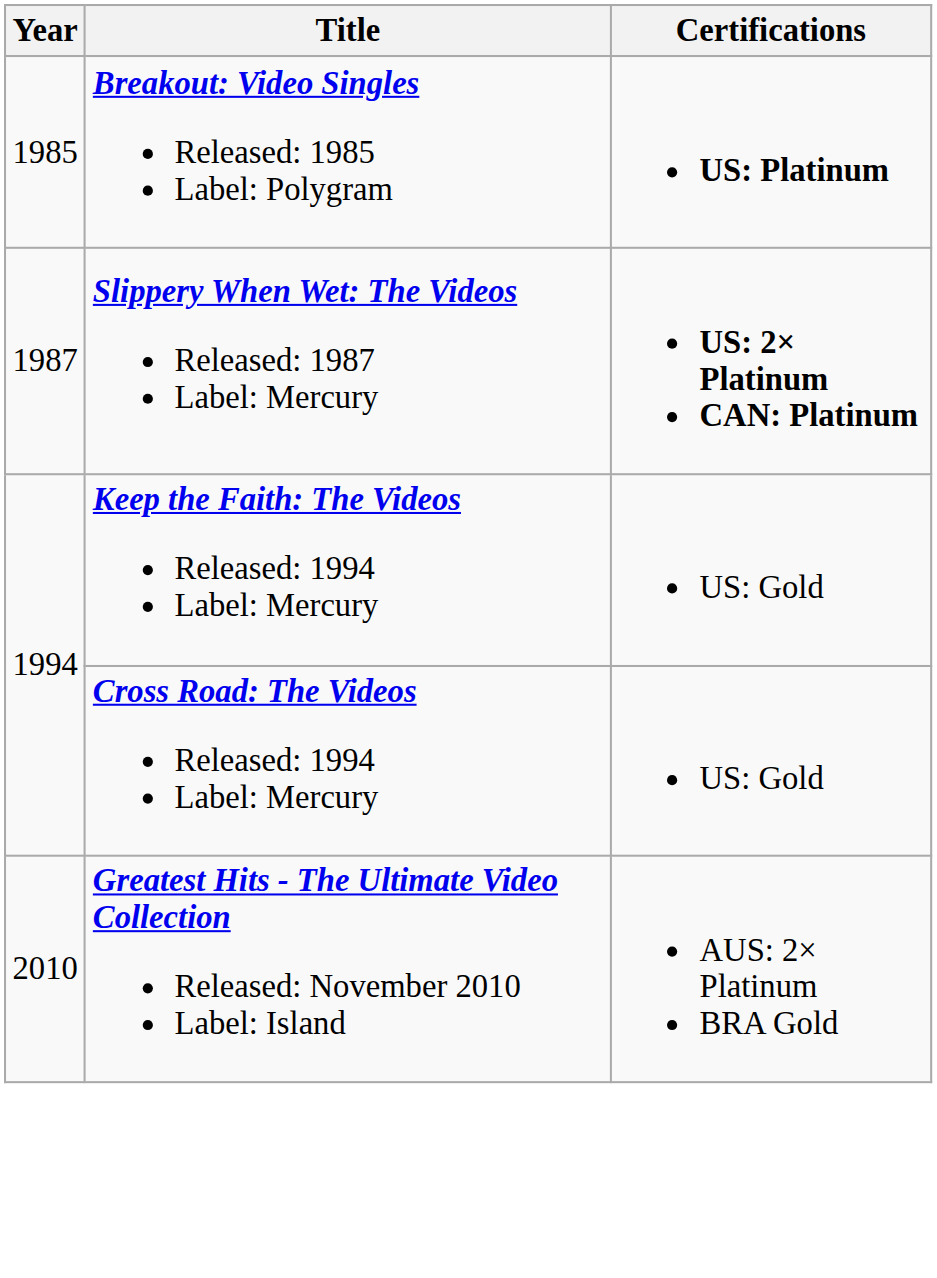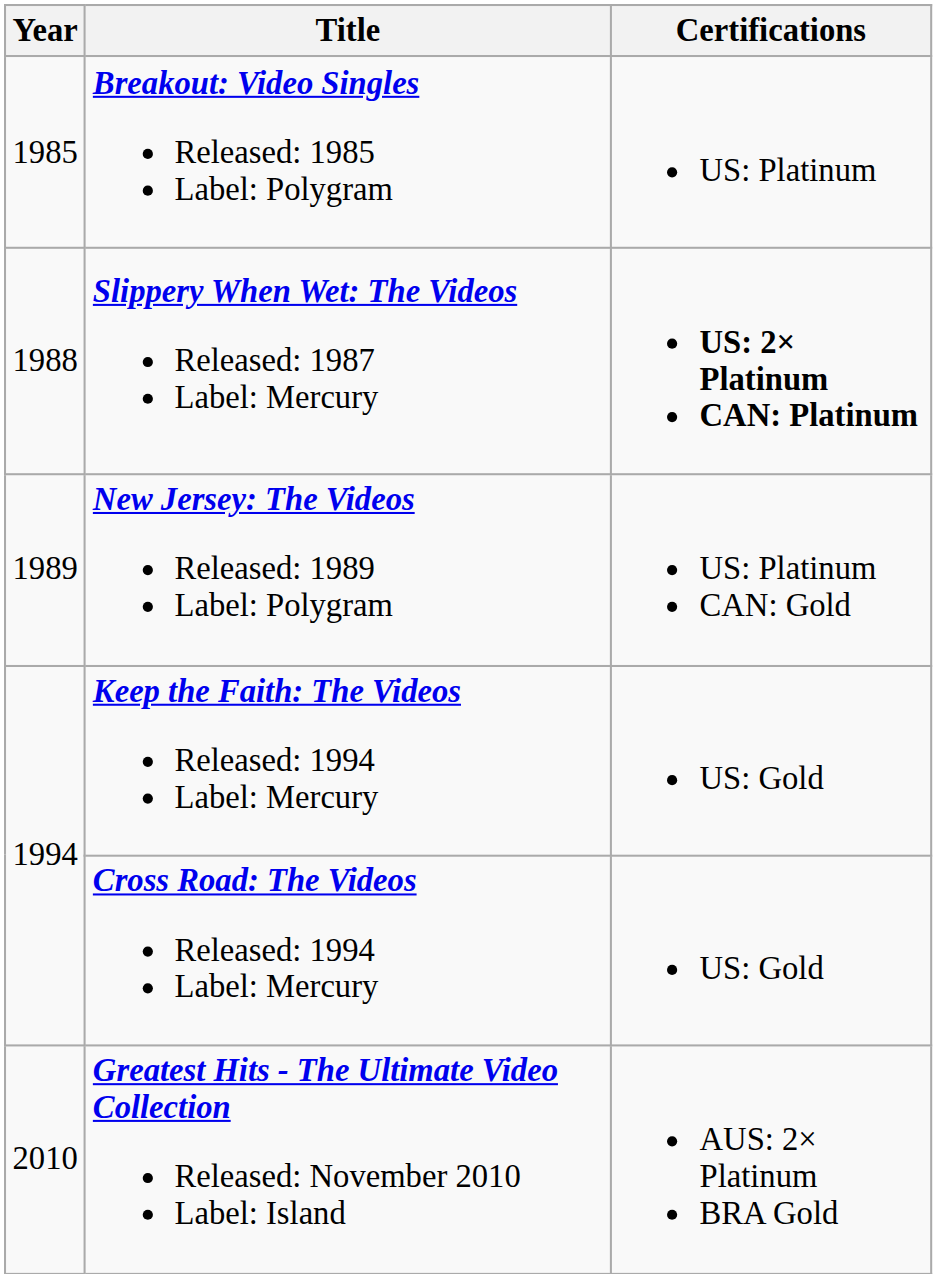 <table class="wikitable" style="text-align:center;">
 <tr>
 <th>Year</th>
 <th style="width:250px;">Title</th>
 <th style="width:150px;">Certifications</th>
 </tr>
 <tr>
 <td>1985</td>
 <td align=left><strong><em><a href='#'>Breakout: Video Singles</a></em></strong><br><ul><li>Released: 1985</li><li>Label: Polygram</li></ul></td>
-<td align="left"><strong><br><ul><li>US: Platinum</li></ul></strong></td>
+<td align="left"><br><ul><li>US: Platinum</li></ul></td>
 </tr>
 <tr>
-<td>1987</td>
+<td>1988</td>
 <td align=left><strong><em><a href='#'>Slippery When Wet: The Videos</a></em></strong><br><ul><li>Released: 1987</li><li>Label: Mercury</li></ul></td>
 <td align="left"><strong><br><ul><li>US: 2× Platinum</li><li>CAN: Platinum</li></ul></strong></td>
+</tr>
+<tr>
+<td>1989</td>
+<td align=left><strong><em><a href='#'>New Jersey: The Videos</a></em></strong><br><ul><li>Released: 1989</li><li>Label: Polygram</li></ul></td>
+<td align="left"><br><ul><li>US: Platinum</li><li>CAN: Gold</li></ul></td>
 </tr>
 <tr>
 <td rowspan="2">1994</td>
 <td align=left><strong><em><a href='#'>Keep the Faith: The Videos</a></em></strong><br><ul><li>Released: 1994</li><li>Label: Mercury</li></ul></td>
 <td align="left"><br><ul><li>US: Gold</li></ul></td>
 </tr>
 <tr>
 <td align=left><strong><em><a href='#'>Cross Road: The Videos</a></em></strong><br><ul><li>Released: 1994</li><li>Label: Mercury</li></ul></td>
 <td align="left"><br><ul><li>US: Gold</li></ul></td>
 </tr>
 <tr>
 <td>2010</td>
 <td align=left><strong><em><a href='#'>Greatest Hits - The Ultimate Video Collection</a></em></strong><br><ul><li>Released: November 2010</li><li>Label: Island</li></ul></td>
 <td align="left"><br><ul><li>AUS: 2× Platinum</li><li>BRA Gold</li></ul></td>
 </tr>
 </table>
